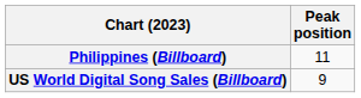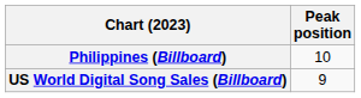 <table class="wikitable sortable plainrowheaders" style="text-align:center">
 <tr>
 <th scope="col">Chart (2023)</th>
 <th scope="col">Peak<br>position</th>
 </tr>
 <tr>
 <th scope="row"><a href='#'>Philippines</a> (<a href='#'><em>Billboard</em></a>)</th>
-<td>11</td>
+<td>10</td>
 </tr>
 <tr>
 <th scope="row">US <a href='#'>World Digital Song Sales</a> (<a href='#'><em>Billboard</em></a>)</th>
 <td>9</td>
 </tr>
 </table>
